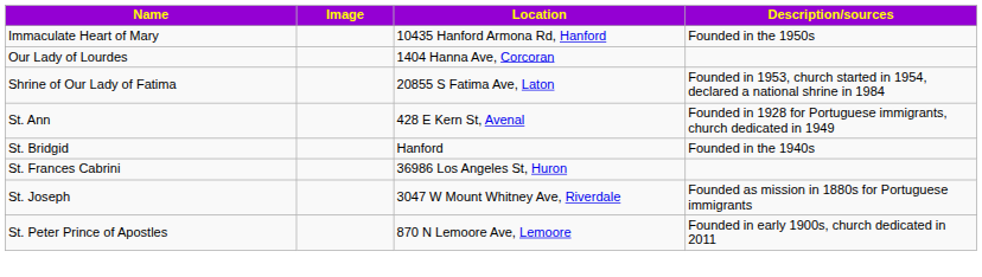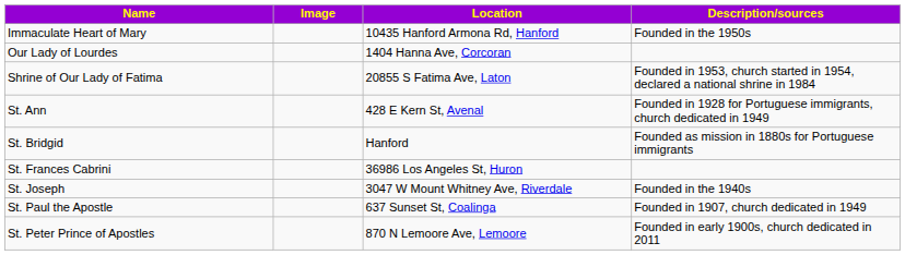 <table class="wikitable sortable" style="width:75%">
 <tr>
 <th style="background:darkviolet; color:yellow;" width="30%"><strong>Name</strong></th>
 <th style="background:darkviolet; color:yellow;" width="10%"><strong>Image</strong></th>
 <th style="background:darkviolet; color:yellow;" width="30%"><strong>Location</strong></th>
 <th style="background:darkviolet; color:yellow;" width="30%"><strong>Description/sources</strong></th>
 </tr>
 <tr>
 <td>Immaculate Heart of Mary</td>
 <td></td>
 <td>10435 Hanford Armona Rd, <a href='#'>Hanford</a></td>
 <td>Founded in the 1950s</td>
 </tr>
 <tr>
 <td>Our Lady of Lourdes</td>
 <td></td>
 <td>1404 Hanna Ave, <a href='#'>Corcoran</a></td>
 <td></td>
 </tr>
 <tr>
 <td>Shrine of Our Lady of Fatima</td>
 <td></td>
 <td>20855 S Fatima Ave, <a href='#'>Laton</a></td>
 <td>Founded in 1953, church started in 1954, declared a national shrine in 1984</td>
 </tr>
 <tr>
 <td>St. Ann</td>
 <td></td>
 <td>428 E Kern St, <a href='#'>Avenal</a></td>
 <td>Founded in 1928 for Portuguese immigrants, church dedicated in 1949</td>
 </tr>
 <tr>
 <td>St. Bridgid</td>
 <td></td>
 <td>Hanford</td>
-<td>Founded in the 1940s</td>
+<td>Founded as mission in 1880s for Portuguese immigrants</td>
 </tr>
 <tr>
 <td>St. Frances Cabrini</td>
 <td></td>
 <td>36986 Los Angeles St, <a href='#'>Huron</a></td>
 <td></td>
 </tr>
 <tr>
 <td>St. Joseph</td>
 <td></td>
 <td>3047 W Mount Whitney Ave, <a href='#'>Riverdale</a></td>
-<td>Founded as mission in 1880s for Portuguese immigrants</td>
+<td>Founded in the 1940s</td>
+</tr>
+<tr>
+<td>St. Paul the Apostle</td>
+<td></td>
+<td>637 Sunset St, <a href='#'>Coalinga</a></td>
+<td>Founded in 1907, church dedicated in 1949</td>
 </tr>
 <tr>
 <td>St. Peter Prince of Apostles</td>
 <td></td>
 <td>870 N Lemoore Ave, <a href='#'>Lemoore</a></td>
 <td>Founded in early 1900s, church dedicated in 2011</td>
 </tr>
 </table>
